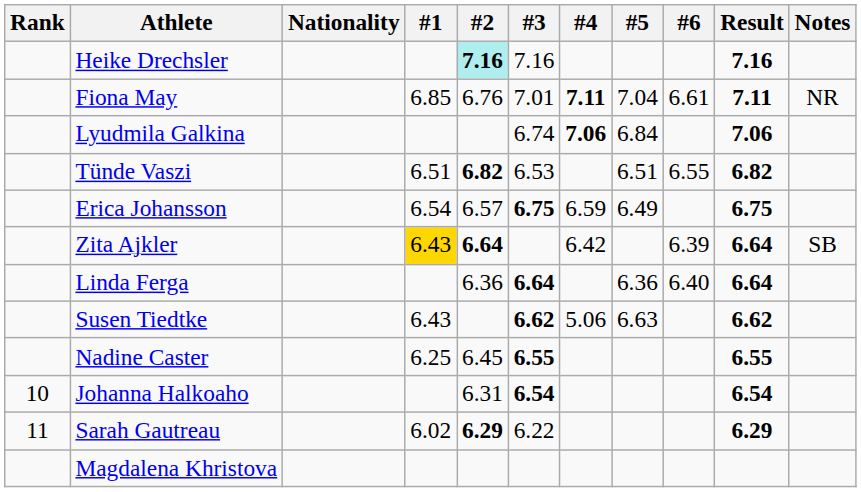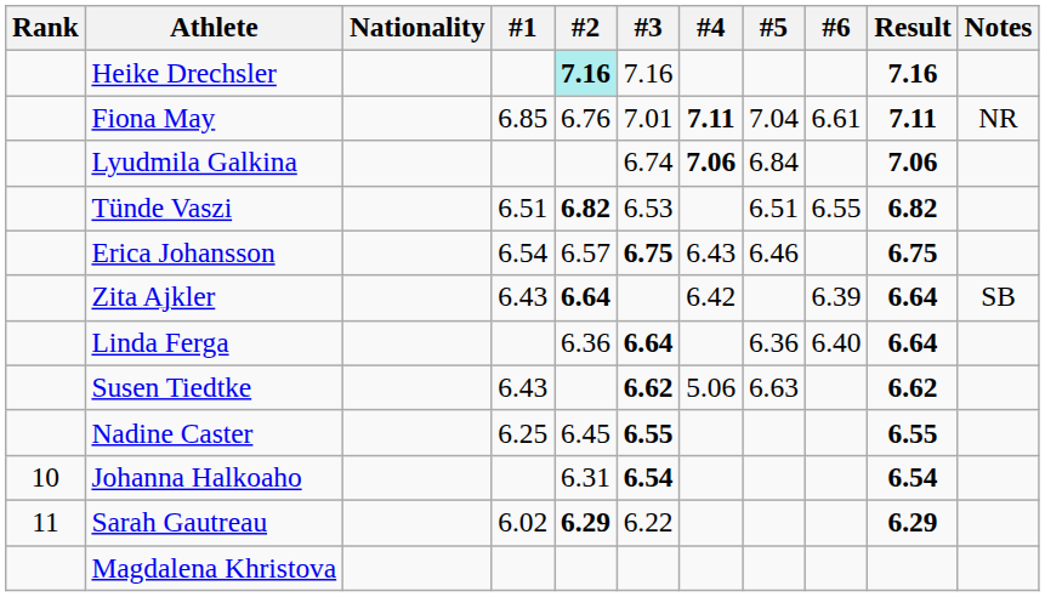 <table class="wikitable sortable" style="text-align:center">
 <tr>
 <th>Rank</th>
 <th>Athlete</th>
 <th>Nationality</th>
 <th>#1</th>
 <th>#2</th>
 <th>#3</th>
 <th>#4</th>
 <th>#5</th>
 <th>#6</th>
 <th>Result</th>
 <th>Notes</th>
 </tr>
 <tr>
 <td></td>
 <td align="left"><a href='#'>Heike Drechsler</a></td>
 <td align=left></td>
 <td></td>
 <td style="background: paleturquoise;"><strong>7.16</strong></td>
 <td>7.16</td>
 <td></td>
 <td></td>
 <td></td>
 <td><strong>7.16</strong></td>
 <td></td>
 </tr>
 <tr>
 <td></td>
 <td align="left"><a href='#'>Fiona May</a></td>
 <td align=left></td>
 <td>6.85</td>
 <td>6.76</td>
 <td>7.01</td>
 <td><strong>7.11</strong></td>
 <td>7.04</td>
 <td>6.61</td>
 <td><strong>7.11</strong></td>
 <td>NR</td>
 </tr>
 <tr>
 <td></td>
 <td align="left"><a href='#'>Lyudmila Galkina</a></td>
 <td align=left></td>
 <td></td>
 <td></td>
 <td>6.74</td>
 <td><strong>7.06</strong></td>
 <td>6.84</td>
 <td></td>
 <td><strong>7.06</strong></td>
 <td></td>
 </tr>
 <tr>
 <td></td>
 <td align="left"><a href='#'>Tünde Vaszi</a></td>
 <td align=left></td>
 <td>6.51</td>
 <td><strong>6.82</strong></td>
 <td>6.53</td>
 <td></td>
 <td>6.51</td>
 <td>6.55</td>
 <td><strong>6.82 </strong></td>
 <td></td>
 </tr>
 <tr>
 <td></td>
 <td align="left"><a href='#'>Erica Johansson</a></td>
 <td align=left></td>
 <td>6.54</td>
 <td>6.57</td>
 <td><strong>6.75</strong></td>
-<td>6.59</td>
-<td>6.49</td>
+<td>6.43</td>
+<td>6.46</td>
 <td></td>
 <td><strong>6.75</strong></td>
 <td></td>
 </tr>
 <tr>
 <td></td>
 <td align="left"><a href='#'>Zita Ajkler</a></td>
 <td align=left></td>
-<td style="background: gold;">6.43</td>
+<td>6.43</td>
 <td><strong>6.64</strong></td>
 <td></td>
 <td>6.42</td>
 <td></td>
 <td>6.39</td>
 <td><strong>6.64</strong></td>
 <td>SB</td>
 </tr>
 <tr>
 <td></td>
 <td align="left"><a href='#'>Linda Ferga</a></td>
 <td align=left></td>
 <td></td>
 <td>6.36</td>
 <td><strong>6.64</strong></td>
 <td></td>
 <td>6.36</td>
 <td>6.40</td>
 <td><strong>6.64</strong></td>
 <td></td>
 </tr>
 <tr>
 <td></td>
 <td align="left"><a href='#'>Susen Tiedtke</a></td>
 <td align=left></td>
 <td>6.43</td>
 <td></td>
 <td><strong>6.62</strong></td>
 <td>5.06</td>
 <td>6.63</td>
 <td></td>
 <td><strong>6.62</strong></td>
 <td></td>
 </tr>
 <tr>
 <td></td>
 <td align="left"><a href='#'>Nadine Caster</a></td>
 <td align=left></td>
 <td>6.25</td>
 <td>6.45</td>
 <td><strong>6.55</strong></td>
 <td></td>
 <td></td>
 <td></td>
 <td><strong>6.55</strong></td>
 <td></td>
 </tr>
 <tr>
 <td>10</td>
 <td align="left"><a href='#'>Johanna Halkoaho</a></td>
 <td align=left></td>
 <td></td>
 <td>6.31</td>
 <td><strong>6.54</strong></td>
 <td></td>
 <td></td>
 <td></td>
 <td><strong>6.54</strong></td>
 <td></td>
 </tr>
 <tr>
 <td>11</td>
 <td align="left"><a href='#'>Sarah Gautreau</a></td>
 <td align=left></td>
 <td>6.02</td>
 <td><strong>6.29</strong></td>
 <td>6.22</td>
 <td></td>
 <td></td>
 <td></td>
 <td><strong>6.29</strong></td>
 <td></td>
 </tr>
 <tr>
 <td></td>
 <td align="left"><a href='#'>Magdalena Khristova</a></td>
 <td align=left></td>
 <td></td>
 <td></td>
 <td></td>
 <td></td>
 <td></td>
 <td></td>
 <td><strong></strong></td>
 <td></td>
 </tr>
 </table>
